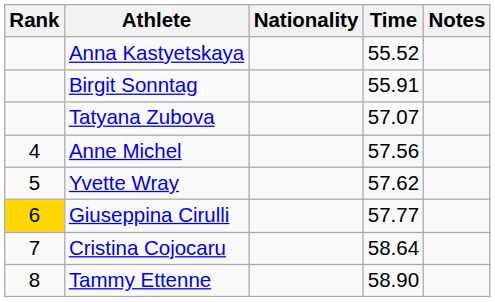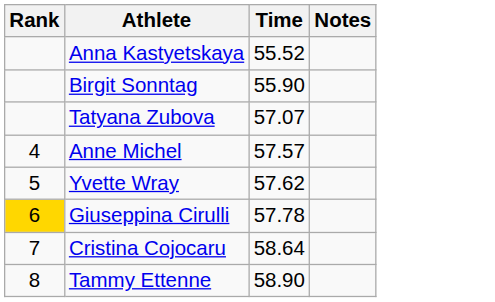 <table class="wikitable sortable" style="text-align:center">
 <tr>
 <th>Rank</th>
 <th>Athlete</th>
-<th>Nationality</th>
 <th>Time</th>
 <th>Notes</th>
 </tr>
 <tr>
 <td></td>
 <td align=left><a href='#'>Anna Kastyetskaya</a></td>
-<td align=left></td>
 <td>55.52</td>
 <td></td>
 </tr>
 <tr>
 <td></td>
 <td align=left><a href='#'>Birgit Sonntag</a></td>
-<td align=left></td>
-<td>55.91</td>
+<td>55.90</td>
 <td></td>
 </tr>
 <tr>
 <td></td>
 <td align=left><a href='#'>Tatyana Zubova</a></td>
-<td align=left></td>
 <td>57.07</td>
 <td></td>
 </tr>
 <tr>
 <td>4</td>
 <td align=left><a href='#'>Anne Michel</a></td>
-<td align=left></td>
-<td>57.56</td>
+<td>57.57</td>
 <td></td>
 </tr>
 <tr>
 <td>5</td>
 <td align=left><a href='#'>Yvette Wray</a></td>
-<td align=left></td>
 <td>57.62</td>
 <td></td>
 </tr>
 <tr>
 <td style="background: gold;">6</td>
 <td align=left><a href='#'>Giuseppina Cirulli</a></td>
-<td align=left></td>
-<td>57.77</td>
+<td>57.78</td>
 <td></td>
 </tr>
 <tr>
 <td>7</td>
 <td align=left><a href='#'>Cristina Cojocaru</a></td>
-<td align=left></td>
 <td>58.64</td>
 <td></td>
 </tr>
 <tr>
 <td>8</td>
 <td align=left><a href='#'>Tammy Ettenne</a></td>
-<td align=left></td>
 <td>58.90</td>
 <td></td>
 </tr>
 </table>
